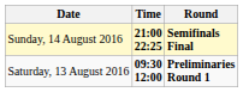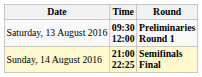 <table class="wikitable">
 <tr>
 <th>Date</th>
 <th>Time</th>
 <th>Round</th>
 </tr>
 <tr>
+<td>Saturday, 13 August 2016</td>
+<td><strong>09:30<br>12:00</strong></td>
+<td><strong>Preliminaries<br>Round 1</strong></td>
+</tr>
+<tr>
 <td style=background:lemonchiffon>Sunday, 14 August 2016</td>
 <td style=background:lemonchiffon><strong>21:00<br>22:25</strong></td>
 <td style=background:lemonchiffon><strong>Semifinals<br>Final</strong></td>
 </tr>
-<tr>
-<td>Saturday, 13 August 2016</td>
-<td><strong>09:30<br>12:00</strong></td>
-<td><strong>Preliminaries<br>Round 1</strong></td>
-</tr>
 </table>
